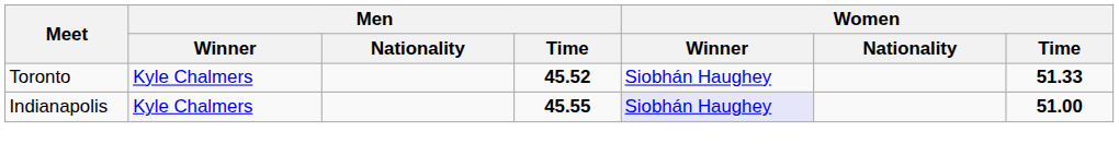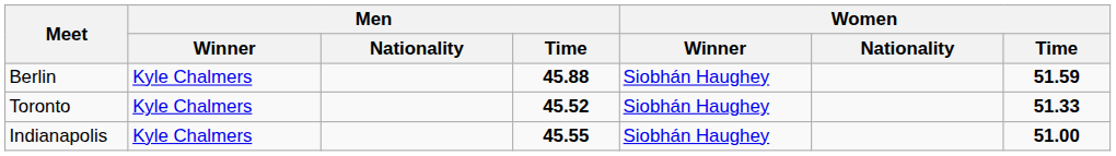 <table class="wikitable">
 <tr>
 <th width=100 rowspan=2>Meet</th>
 <th colspan=3>Men</th>
 <th colspan=3>Women</th>
 </tr>
 <tr>
 <th width=160>Winner</th>
 <th width=160>Nationality</th>
 <th width=85>Time</th>
 <th width=160>Winner</th>
 <th width=160>Nationality</th>
 <th width=85>Time</th>
 </tr>
 <tr>
+<td>Berlin</td>
+<td><a href='#'>Kyle Chalmers</a></td>
+<td></td>
+<td align=center><strong>45.88</strong></td>
+<td><a href='#'>Siobhán Haughey</a></td>
+<td></td>
+<td align=center><strong>51.59</strong></td>
+</tr>
+<tr>
 <td>Toronto</td>
 <td><a href='#'>Kyle Chalmers</a></td>
 <td></td>
 <td align=center><strong>45.52</strong></td>
 <td><a href='#'>Siobhán Haughey</a></td>
 <td></td>
 <td align=center><strong>51.33</strong></td>
 </tr>
 <tr>
 <td>Indianapolis</td>
 <td><a href='#'>Kyle Chalmers</a></td>
 <td></td>
 <td align=center><strong>45.55</strong></td>
-<td style="background: lavender;"><a href='#'>Siobhán Haughey</a></td>
+<td><a href='#'>Siobhán Haughey</a></td>
 <td></td>
 <td align=center><strong>51.00</strong></td>
 </tr>
 </table>
